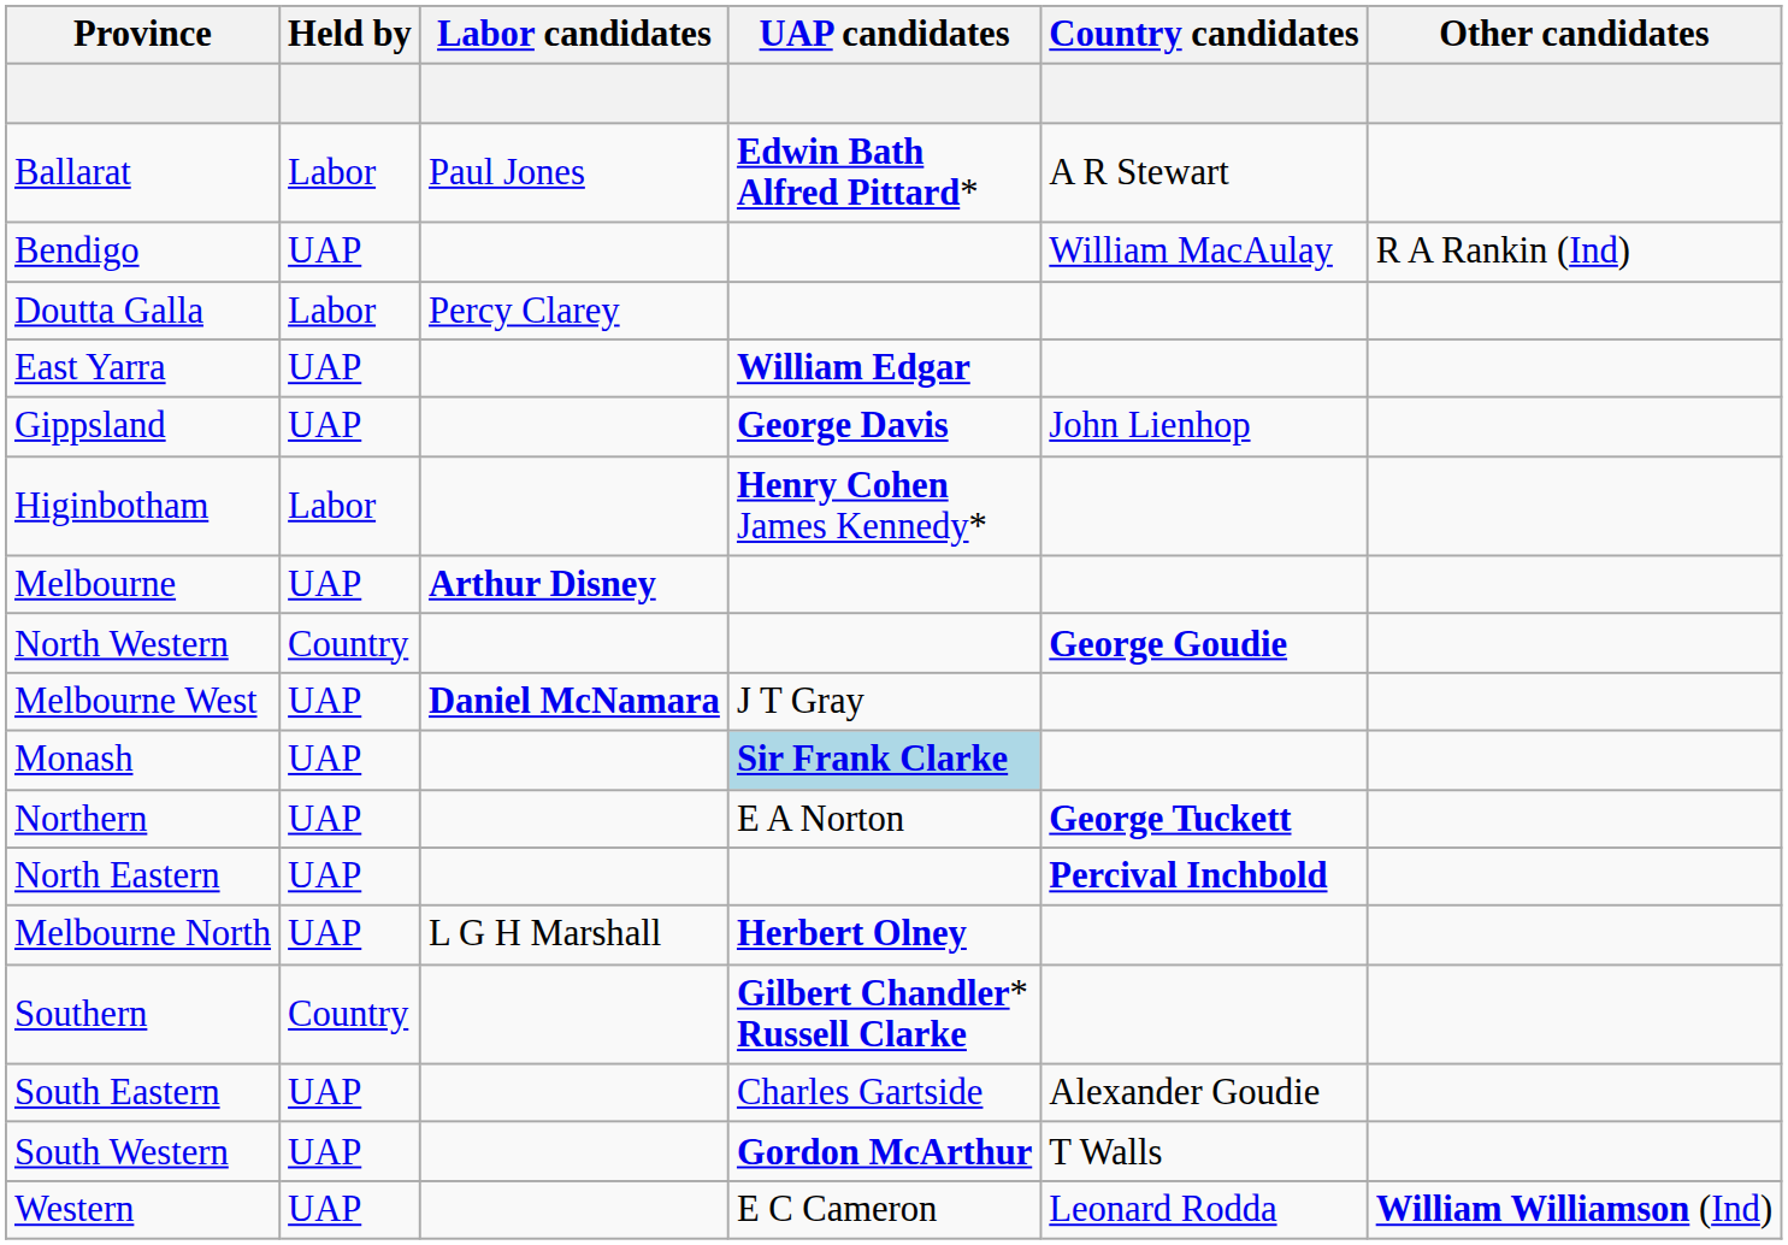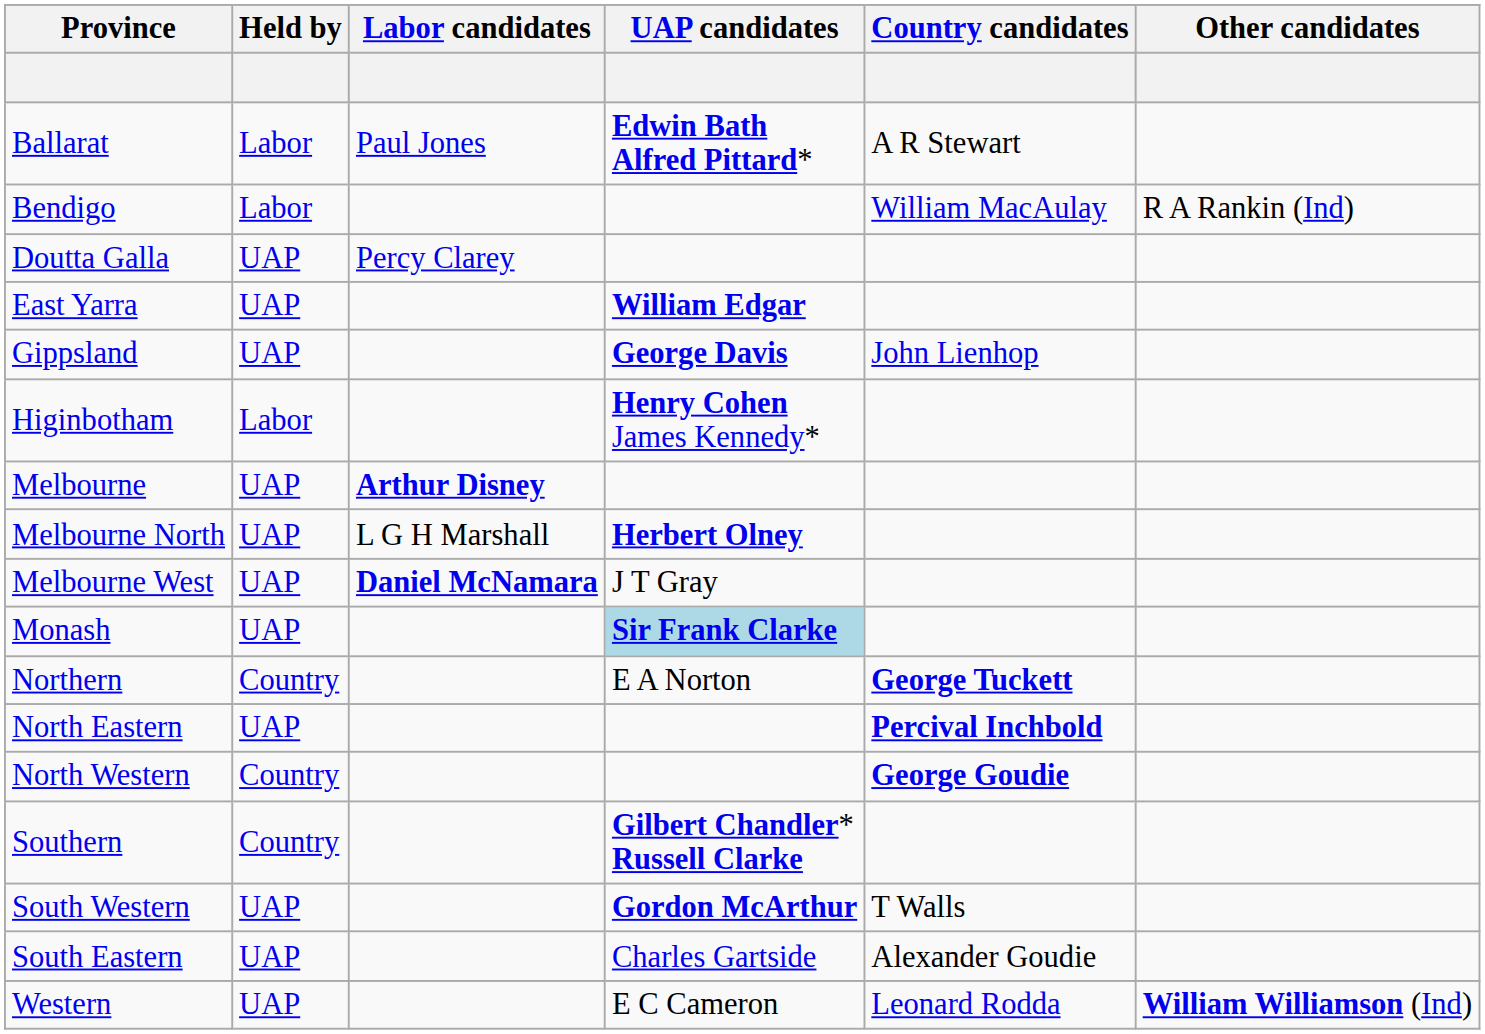 <table class="wikitable">
 <tr>
 <th>Province</th>
 <th>Held by</th>
 <th><a href='#'>Labor</a> candidates</th>
 <th><a href='#'>UAP</a> candidates</th>
 <th><a href='#'>Country</a> candidates</th>
 <th>Other candidates</th>
 </tr>
 <tr bgcolor="#cccccc">
 <th></th>
 <th></th>
 <th></th>
 <th></th>
 <th></th>
 <th> </th>
 </tr>
 <tr>
 <td><a href='#'>Ballarat</a></td>
 <td><a href='#'>Labor</a></td>
 <td><a href='#'>Paul Jones</a></td>
 <td><strong><a href='#'>Edwin Bath</a></strong> <br> <strong><a href='#'>Alfred Pittard</a></strong>*</td>
 <td>A R Stewart</td>
 <td></td>
 </tr>
 <tr>
 <td><a href='#'>Bendigo</a></td>
-<td><a href='#'>UAP</a></td>
+<td><a href='#'>Labor</a></td>
 <td></td>
 <td></td>
 <td><a href='#'>William MacAulay</a></td>
 <td>R A Rankin (<a href='#'>Ind</a>)</td>
 </tr>
 <tr>
 <td><a href='#'>Doutta Galla</a></td>
-<td><a href='#'>Labor</a></td>
+<td><a href='#'>UAP</a></td>
 <td><a href='#'>Percy Clarey</a></td>
 <td></td>
 <td></td>
 <td></td>
 </tr>
 <tr>
 <td><a href='#'>East Yarra</a></td>
 <td><a href='#'>UAP</a></td>
 <td></td>
 <td><strong><a href='#'>William Edgar</a></strong></td>
 <td></td>
 <td></td>
 </tr>
 <tr>
 <td><a href='#'>Gippsland</a></td>
 <td><a href='#'>UAP</a></td>
 <td></td>
 <td><strong><a href='#'>George Davis</a></strong></td>
 <td><a href='#'>John Lienhop</a></td>
 <td></td>
 </tr>
 <tr>
 <td><a href='#'>Higinbotham</a></td>
 <td><a href='#'>Labor</a></td>
 <td></td>
 <td><strong><a href='#'>Henry Cohen</a></strong> <br> <a href='#'>James Kennedy</a>*</td>
 <td></td>
 <td></td>
 </tr>
 <tr>
 <td><a href='#'>Melbourne</a></td>
 <td><a href='#'>UAP</a></td>
 <td><strong><a href='#'>Arthur Disney</a></strong></td>
 <td></td>
 <td></td>
 <td></td>
 </tr>
 <tr>
-<td><a href='#'>North Western</a></td>
-<td><a href='#'>Country</a></td>
+<td><a href='#'>Melbourne North</a></td>
+<td><a href='#'>UAP</a></td>
+<td>L G H Marshall</td>
+<td><strong><a href='#'>Herbert Olney</a></strong></td>
 <td></td>
-<td></td>
-<td><strong><a href='#'>George Goudie</a></strong></td>
 <td></td>
 </tr>
 <tr>
 <td><a href='#'>Melbourne West</a></td>
 <td><a href='#'>UAP</a></td>
 <td><strong><a href='#'>Daniel McNamara</a></strong></td>
 <td>J T Gray</td>
 <td></td>
 <td></td>
 </tr>
 <tr>
 <td><a href='#'>Monash</a></td>
 <td><a href='#'>UAP</a></td>
 <td></td>
 <td style="background: lightblue;"><strong><a href='#'>Sir Frank Clarke</a></strong></td>
 <td></td>
 <td></td>
 </tr>
 <tr>
 <td><a href='#'>Northern</a></td>
-<td><a href='#'>UAP</a></td>
+<td><a href='#'>Country</a></td>
 <td></td>
 <td>E A Norton</td>
 <td><strong><a href='#'>George Tuckett</a></strong></td>
 <td></td>
 </tr>
 <tr>
 <td><a href='#'>North Eastern</a></td>
 <td><a href='#'>UAP</a></td>
 <td></td>
 <td></td>
 <td><strong><a href='#'>Percival Inchbold</a></strong></td>
 <td></td>
 </tr>
 <tr>
-<td><a href='#'>Melbourne North</a></td>
-<td><a href='#'>UAP</a></td>
-<td>L G H Marshall</td>
-<td><strong><a href='#'>Herbert Olney</a></strong></td>
+<td><a href='#'>North Western</a></td>
+<td><a href='#'>Country</a></td>
 <td></td>
+<td></td>
+<td><strong><a href='#'>George Goudie</a></strong></td>
 <td></td>
 </tr>
 <tr>
 <td><a href='#'>Southern</a></td>
 <td><a href='#'>Country</a></td>
 <td></td>
 <td><strong><a href='#'>Gilbert Chandler</a></strong>* <br> <strong><a href='#'>Russell Clarke</a></strong></td>
 <td></td>
 <td></td>
 </tr>
 <tr>
+<td><a href='#'>South Western</a></td>
+<td><a href='#'>UAP</a></td>
+<td></td>
+<td><strong><a href='#'>Gordon McArthur</a></strong></td>
+<td>T Walls</td>
+<td></td>
+</tr>
+<tr>
 <td><a href='#'>South Eastern</a></td>
 <td><a href='#'>UAP</a></td>
 <td></td>
 <td><a href='#'>Charles Gartside</a></td>
 <td>Alexander Goudie</td>
-<td></td>
-</tr>
-<tr>
-<td><a href='#'>South Western</a></td>
-<td><a href='#'>UAP</a></td>
-<td></td>
-<td><strong><a href='#'>Gordon McArthur</a></strong></td>
-<td>T Walls</td>
 <td></td>
 </tr>
 <tr>
 <td><a href='#'>Western</a></td>
 <td><a href='#'>UAP</a></td>
 <td></td>
 <td>E C Cameron</td>
 <td><a href='#'>Leonard Rodda</a></td>
 <td><strong><a href='#'>William Williamson</a></strong> (<a href='#'>Ind</a>)</td>
 </tr>
 </table>
